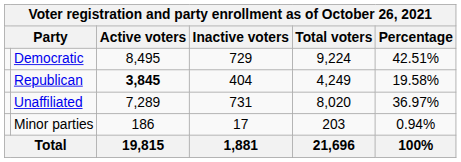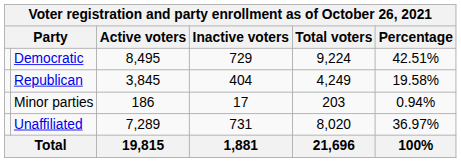 <table class=wikitable>
 <tr>
 <th colspan = 6>Voter registration and party enrollment as of October 26, 2021</th>
 </tr>
 <tr>
 <th colspan = 2>Party</th>
 <th>Active voters</th>
 <th>Inactive voters</th>
 <th>Total voters</th>
 <th>Percentage</th>
 </tr>
 <tr>
 <td></td>
 <td><a href='#'>Democratic</a></td>
 <td align = center>8,495</td>
 <td align = center>729</td>
 <td align = center>9,224</td>
 <td align = center>42.51%</td>
 </tr>
 <tr>
 <td></td>
 <td><a href='#'>Republican</a></td>
-<td align = center><strong>3,845</strong></td>
+<td align = center>3,845</td>
 <td align = center>404</td>
 <td align = center>4,249</td>
 <td align = center>19.58%</td>
+</tr>
+<tr>
+<td></td>
+<td>Minor parties</td>
+<td align = center>186</td>
+<td align = center>17</td>
+<td align = center>203</td>
+<td align = center>0.94%</td>
 </tr>
 <tr>
 <td></td>
 <td><a href='#'>Unaffiliated</a></td>
 <td align = center>7,289</td>
 <td align = center>731</td>
 <td align = center>8,020</td>
 <td align = center>36.97%</td>
 </tr>
 <tr>
-<td></td>
-<td>Minor parties</td>
-<td align = center>186</td>
-<td align = center>17</td>
-<td align = center>203</td>
-<td align = center>0.94%</td>
-</tr>
-<tr>
 <th colspan = 2>Total</th>
 <th align = center>19,815</th>
 <th align = center>1,881</th>
 <th align = center>21,696</th>
 <th align = center>100%</th>
 </tr>
 </table>
